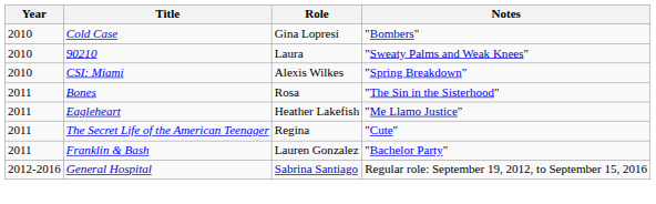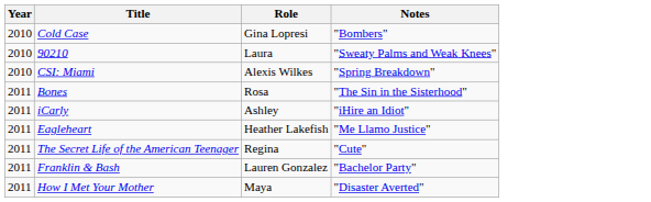 <table class="wikitable sortable">
 <tr>
 <th>Year</th>
 <th>Title</th>
 <th>Role</th>
 <th>Notes</th>
 </tr>
 <tr>
 <td>2010</td>
 <td><em><a href='#'>Cold Case</a></em></td>
 <td>Gina Lopresi</td>
 <td>"<a href='#'>Bombers</a>"</td>
 </tr>
 <tr>
 <td>2010</td>
 <td><em><a href='#'>90210</a></em></td>
 <td>Laura</td>
 <td>"<a href='#'>Sweaty Palms and Weak Knees</a>"</td>
 </tr>
 <tr>
 <td>2010</td>
 <td><em><a href='#'>CSI: Miami</a></em></td>
 <td>Alexis Wilkes</td>
 <td>"<a href='#'>Spring Breakdown</a>"</td>
 </tr>
 <tr>
 <td>2011</td>
 <td><em><a href='#'>Bones</a></em></td>
 <td>Rosa</td>
 <td>"<a href='#'>The Sin in the Sisterhood</a>"</td>
 </tr>
 <tr>
 <td>2011</td>
+<td><em><a href='#'>iCarly</a></em></td>
+<td>Ashley</td>
+<td>"<a href='#'>iHire an Idiot</a>"</td>
+</tr>
+<tr>
+<td>2011</td>
 <td><em><a href='#'>Eagleheart</a></em></td>
 <td>Heather Lakefish</td>
 <td>"<a href='#'>Me Llamo Justice</a>"</td>
 </tr>
 <tr>
 <td>2011</td>
 <td><em><a href='#'>The Secret Life of the American Teenager</a></em></td>
 <td>Regina</td>
 <td>"<a href='#'>Cute</a>"</td>
 </tr>
 <tr>
 <td>2011</td>
 <td><em><a href='#'>Franklin & Bash</a></em></td>
 <td>Lauren Gonzalez</td>
 <td>"<a href='#'>Bachelor Party</a>"</td>
 </tr>
 <tr>
-<td>2012-2016</td>
-<td><em><a href='#'>General Hospital</a></em></td>
-<td><a href='#'>Sabrina Santiago</a></td>
-<td>Regular role: September 19, 2012, to September 15, 2016</td>
+<td>2011</td>
+<td><em><a href='#'>How I Met Your Mother</a></em></td>
+<td>Maya</td>
+<td>"<a href='#'>Disaster Averted</a>"</td>
 </tr>
 </table>
